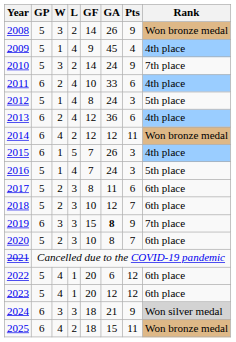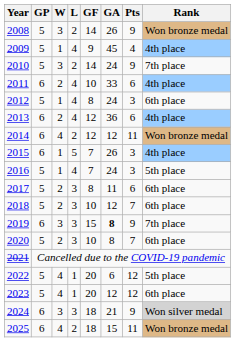 <table class="wikitable" style="text-align:center;">
 <tr>
 <th>Year</th>
 <th>GP</th>
 <th>W</th>
 <th>L</th>
 <th>GF</th>
 <th>GA</th>
 <th>Pts</th>
 <th>Rank</th>
 </tr>
 <tr>
 <td> <a href='#'>2008</a></td>
 <td>5</td>
 <td>3</td>
 <td>2</td>
 <td>14</td>
 <td>26</td>
 <td>9</td>
 <td style="background:#DEB887;" align="left"> Won bronze medal</td>
 </tr>
 <tr>
 <td> <a href='#'>2009</a></td>
 <td>5</td>
 <td>1</td>
 <td>4</td>
 <td>9</td>
 <td>45</td>
 <td>4</td>
 <td align="left" style="background:#9acdff;">4th place</td>
 </tr>
 <tr>
 <td> <a href='#'>2010</a></td>
 <td>5</td>
 <td>3</td>
 <td>2</td>
 <td>14</td>
 <td>24</td>
 <td>9</td>
 <td align="left">7th place</td>
 </tr>
 <tr>
 <td> <a href='#'>2011</a></td>
 <td>6</td>
 <td>2</td>
 <td>4</td>
 <td>10</td>
 <td>33</td>
 <td>6</td>
 <td align="left" style="background:#9acdff;">4th place</td>
 </tr>
 <tr>
 <td> <a href='#'>2012</a></td>
 <td>5</td>
 <td>1</td>
 <td>4</td>
 <td>8</td>
 <td>24</td>
 <td>3</td>
-<td align="left">5th place</td>
+<td align="left">6th place</td>
 </tr>
 <tr>
 <td> <a href='#'>2013</a></td>
 <td>6</td>
 <td>2</td>
 <td>4</td>
 <td>12</td>
 <td>36</td>
 <td>6</td>
 <td align="left" style="background:#9acdff;">4th place</td>
 </tr>
 <tr>
 <td> <a href='#'>2014</a></td>
 <td>6</td>
 <td>4</td>
 <td>2</td>
 <td>12</td>
 <td>12</td>
 <td>11</td>
 <td style="background:#DEB887;" align="left"> Won bronze medal</td>
 </tr>
 <tr>
 <td> <a href='#'>2015</a></td>
 <td>6</td>
 <td>1</td>
 <td>5</td>
 <td>7</td>
 <td>26</td>
 <td>3</td>
 <td align="left" style="background:#9acdff;">4th place</td>
 </tr>
 <tr>
 <td> <a href='#'>2016</a></td>
 <td>5</td>
 <td>1</td>
 <td>4</td>
 <td>7</td>
 <td>24</td>
 <td>3</td>
 <td align="left">5th place</td>
 </tr>
 <tr>
 <td> <a href='#'>2017</a></td>
 <td>5</td>
 <td>2</td>
 <td>3</td>
 <td>8</td>
 <td>11</td>
 <td>6</td>
 <td align="left">6th place</td>
 </tr>
 <tr>
 <td> <a href='#'>2018</a></td>
 <td>5</td>
 <td>2</td>
 <td>3</td>
 <td>10</td>
 <td>12</td>
 <td>7</td>
 <td align="left">6th place</td>
 </tr>
 <tr>
 <td> <a href='#'>2019</a></td>
 <td>6</td>
 <td>3</td>
 <td>3</td>
 <td>15</td>
 <td><strong>8</strong></td>
 <td>9</td>
 <td align="left">7th place</td>
 </tr>
 <tr>
 <td> <a href='#'>2020</a></td>
 <td>5</td>
 <td>2</td>
 <td>3</td>
 <td>10</td>
 <td>8</td>
 <td>7</td>
 <td align="left">6th place</td>
 </tr>
 <tr>
 <td> <a href='#'><s>2021</s></a></td>
 <td colspan="7"><em>Cancelled due to the <a href='#'>COVID-19 pandemic</a></em></td>
 </tr>
 <tr>
 <td> <a href='#'>2022</a></td>
 <td>5</td>
 <td>4</td>
 <td>1</td>
 <td>20</td>
 <td>6</td>
 <td>12</td>
-<td align="left">6th place</td>
+<td align="left">5th place</td>
 </tr>
 <tr>
 <td> <a href='#'>2023</a></td>
 <td>5</td>
 <td>4</td>
 <td>1</td>
 <td>20</td>
 <td>12</td>
 <td>12</td>
 <td align="left">6th place</td>
 </tr>
 <tr>
 <td> <a href='#'>2024</a></td>
 <td>6</td>
 <td>3</td>
 <td>3</td>
 <td>18</td>
 <td>21</td>
 <td>9</td>
 <td style="background:#d3d3d3;" align="left"> Won silver medal</td>
 </tr>
 <tr>
 <td> <a href='#'>2025</a></td>
 <td>6</td>
 <td>4</td>
 <td>2</td>
 <td>18</td>
 <td>15</td>
 <td>11</td>
 <td style="background:#DEB887;" align="left"> Won bronze medal</td>
 </tr>
 </table>
